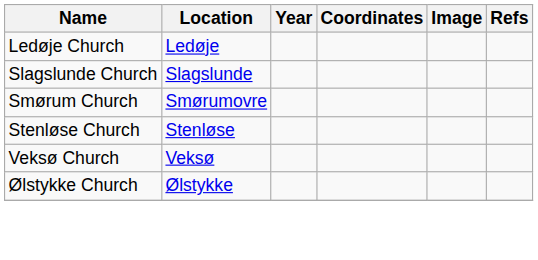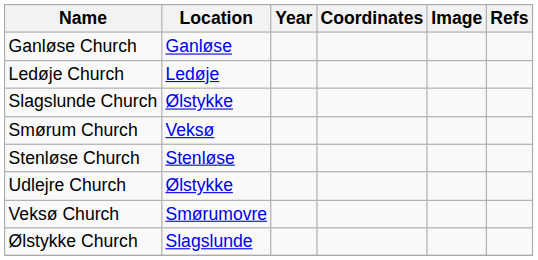 <table class="wikitable sortable">
 <tr>
 <th>Name</th>
 <th>Location</th>
 <th>Year</th>
 <th>Coordinates</th>
 <th>Image</th>
 <th>Refs</th>
+</tr>
+<tr>
+<td>Ganløse Church</td>
+<td><a href='#'>Ganløse</a></td>
+<td></td>
+<td></td>
+<td></td>
+<td></td>
 </tr>
 <tr>
 <td>Ledøje Church</td>
 <td><a href='#'>Ledøje</a></td>
 <td></td>
 <td></td>
 <td></td>
 <td></td>
 </tr>
 <tr>
 <td>Slagslunde Church</td>
-<td><a href='#'>Slagslunde</a></td>
+<td><a href='#'>Ølstykke</a></td>
 <td></td>
 <td></td>
 <td></td>
 <td></td>
 </tr>
 <tr>
 <td>Smørum Church</td>
-<td><a href='#'>Smørumovre</a></td>
+<td><a href='#'>Veksø</a></td>
 <td></td>
 <td></td>
 <td></td>
 <td></td>
 </tr>
 <tr>
 <td>Stenløse Church</td>
 <td><a href='#'>Stenløse</a></td>
 <td></td>
 <td></td>
 <td></td>
 <td></td>
 </tr>
 <tr>
+<td>Udlejre Church</td>
+<td><a href='#'>Ølstykke</a></td>
+<td></td>
+<td></td>
+<td></td>
+<td></td>
+</tr>
+<tr>
 <td>Veksø Church</td>
-<td><a href='#'>Veksø</a></td>
+<td><a href='#'>Smørumovre</a></td>
 <td></td>
 <td></td>
 <td></td>
 <td></td>
 </tr>
 <tr>
 <td>Ølstykke Church</td>
-<td><a href='#'>Ølstykke</a></td>
+<td><a href='#'>Slagslunde</a></td>
 <td></td>
 <td></td>
 <td></td>
 <td></td>
 </tr>
 <tr>
 </tr>
 </table>
